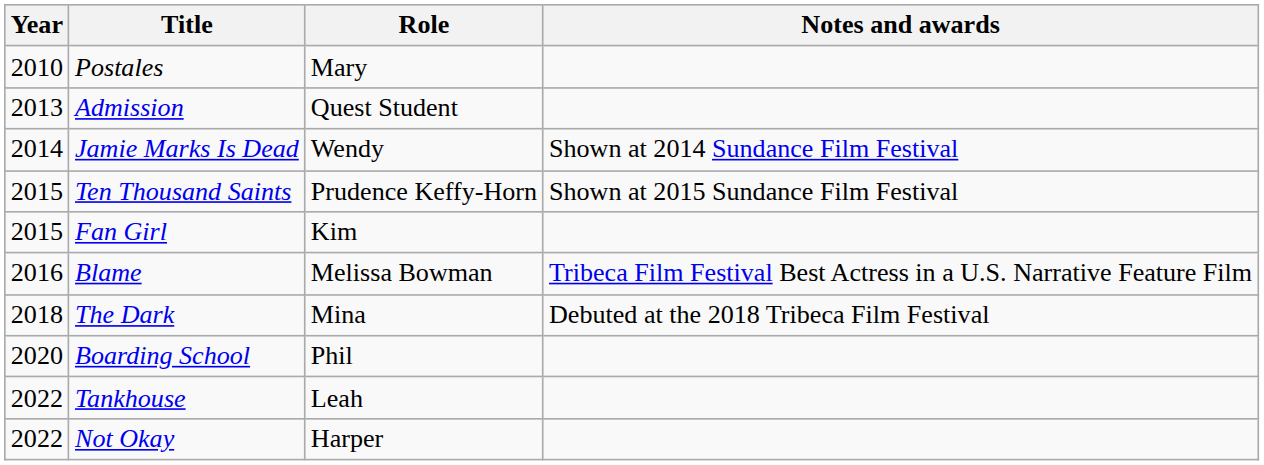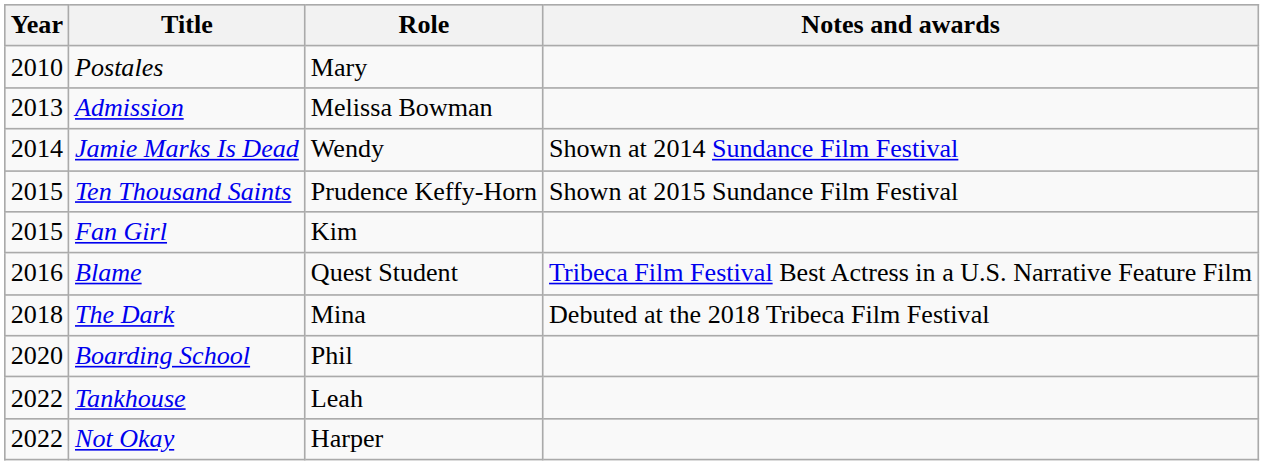 <table class="wikitable">
 <tr>
 <th>Year</th>
 <th>Title</th>
 <th>Role</th>
 <th>Notes and awards</th>
 </tr>
 <tr>
 <td>2010</td>
 <td><em>Postales</em></td>
 <td>Mary</td>
 <td></td>
 </tr>
 <tr>
 <td>2013</td>
 <td><em><a href='#'>Admission</a></em></td>
-<td>Quest Student</td>
+<td>Melissa Bowman</td>
 <td></td>
 </tr>
 <tr>
 <td>2014</td>
 <td><em><a href='#'>Jamie Marks Is Dead</a></em></td>
 <td>Wendy</td>
 <td>Shown at 2014 <a href='#'>Sundance Film Festival</a></td>
 </tr>
 <tr>
 <td>2015</td>
 <td><em><a href='#'>Ten Thousand Saints</a></em></td>
 <td>Prudence Keffy-Horn</td>
 <td>Shown at 2015 Sundance Film Festival</td>
 </tr>
 <tr>
 <td>2015</td>
 <td><em><a href='#'>Fan Girl</a></em></td>
 <td>Kim</td>
 <td></td>
 </tr>
 <tr>
 <td>2016</td>
 <td><em><a href='#'>Blame</a></em></td>
-<td>Melissa Bowman</td>
+<td>Quest Student</td>
 <td><a href='#'>Tribeca Film Festival</a> Best Actress in a U.S. Narrative Feature Film</td>
 </tr>
 <tr>
 <td>2018</td>
 <td><em><a href='#'>The Dark</a></em></td>
 <td>Mina</td>
 <td>Debuted at the 2018 Tribeca Film Festival</td>
 </tr>
 <tr>
 <td>2020</td>
 <td><em><a href='#'>Boarding School</a></em></td>
 <td>Phil</td>
 <td></td>
 </tr>
 <tr>
 <td>2022</td>
 <td><em><a href='#'>Tankhouse</a></em></td>
 <td>Leah</td>
 <td></td>
 </tr>
 <tr>
 <td>2022</td>
 <td><em><a href='#'>Not Okay</a></em></td>
 <td>Harper</td>
 <td></td>
 </tr>
 </table>
